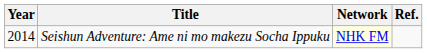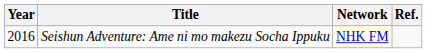 <table class="wikitable">
 <tr>
 <th>Year</th>
 <th>Title</th>
 <th>Network</th>
 <th>Ref.</th>
 </tr>
 <tr>
-<td>2014</td>
+<td>2016</td>
 <td><em>Seishun Adventure: Ame ni mo makezu Socha Ippuku</em></td>
 <td style="background: lightyellow;"><a href='#'>NHK FM</a></td>
 <td></td>
 </tr>
 </table>
